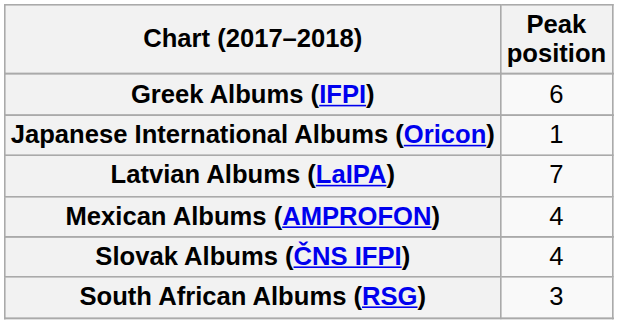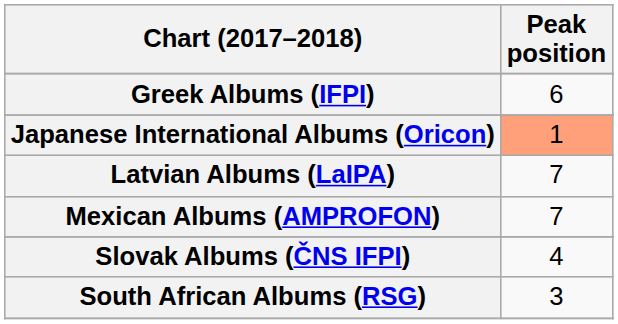 <table class="wikitable sortable plainrowheaders" style="text-align:center">
 <tr>
 <th scope="col">Chart (2017–2018)</th>
 <th scope="col">Peak<br>position</th>
 </tr>
 <tr>
 </tr>
 <tr>
 </tr>
 <tr>
 </tr>
 <tr>
 </tr>
 <tr>
 </tr>
 <tr>
 </tr>
 <tr>
 </tr>
 <tr>
 </tr>
 <tr>
 </tr>
 <tr>
 </tr>
 <tr>
 </tr>
 <tr>
 <th scope="row">Greek Albums (<a href='#'>IFPI</a>)</th>
 <td>6</td>
 </tr>
 <tr>
 </tr>
 <tr>
 </tr>
 <tr>
 </tr>
 <tr>
 </tr>
 <tr>
 <th scope="row">Japanese International Albums (<a href='#'>Oricon</a>)</th>
-<td>1</td>
+<td style="background: lightsalmon;">1</td>
 </tr>
 <tr>
 <th scope="row">Latvian Albums (<a href='#'>LaIPA</a>)</th>
 <td>7</td>
 </tr>
 <tr>
 <th scope="row">Mexican Albums (<a href='#'>AMPROFON</a>)</th>
-<td>4</td>
+<td>7</td>
 </tr>
 <tr>
 </tr>
 <tr>
 </tr>
 <tr>
 </tr>
 <tr>
 </tr>
 <tr>
 </tr>
 <tr>
 </tr>
 <tr>
 </tr>
 <tr>
 <th scope="row">Slovak Albums (<a href='#'>ČNS IFPI</a>)</th>
 <td>4</td>
 </tr>
 <tr>
 <th scope="row">South African Albums (<a href='#'>RSG</a>)</th>
 <td>3</td>
 </tr>
 <tr>
 </tr>
 <tr>
 </tr>
 <tr>
 </tr>
 <tr>
 </tr>
 <tr>
 </tr>
 </table>
